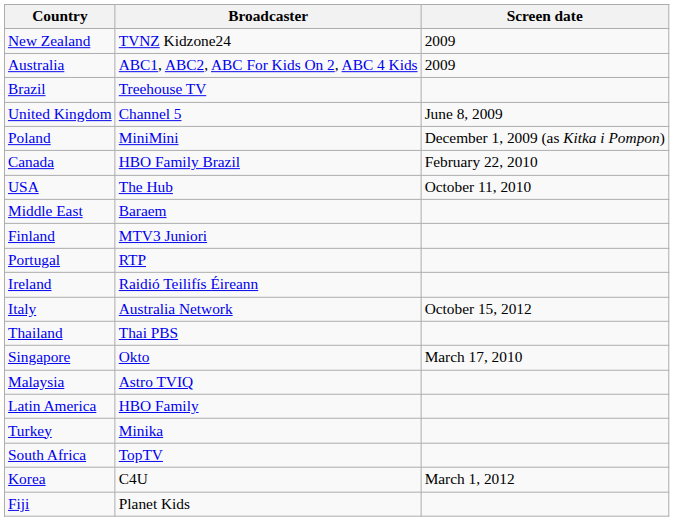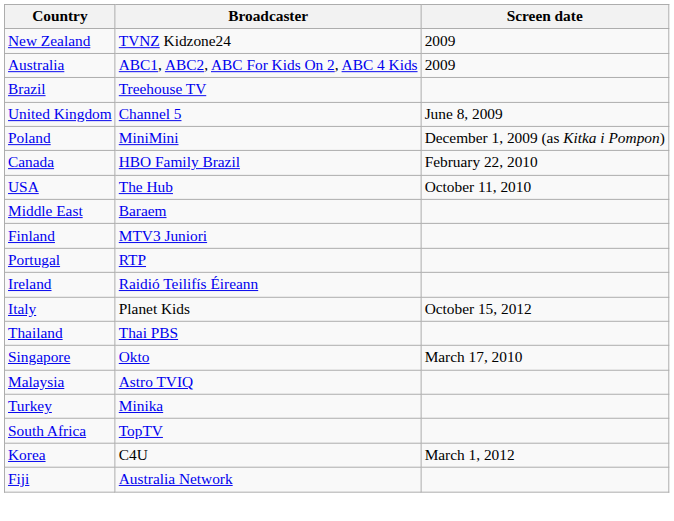 <table class="wikitable">
 <tr>
 <th>Country</th>
 <th>Broadcaster</th>
 <th>Screen date</th>
 </tr>
 <tr>
 <td><a href='#'>New Zealand</a></td>
 <td><a href='#'>TVNZ</a> Kidzone24</td>
 <td>2009 </td>
 </tr>
 <tr>
 <td><a href='#'>Australia</a></td>
 <td><a href='#'>ABC1</a>, <a href='#'>ABC2</a>, <a href='#'>ABC For Kids On 2</a>, <a href='#'>ABC 4 Kids</a></td>
 <td>2009 </td>
 </tr>
 <tr>
 <td><a href='#'>Brazil</a></td>
 <td><a href='#'>Treehouse TV</a></td>
 <td></td>
 </tr>
 <tr>
 <td><a href='#'>United Kingdom</a></td>
 <td><a href='#'>Channel 5</a></td>
 <td>June 8, 2009 </td>
 </tr>
 <tr>
 <td><a href='#'>Poland</a></td>
 <td><a href='#'>MiniMini</a></td>
 <td>December 1, 2009 (as <em>Kitka i Pompon</em>)</td>
 </tr>
 <tr>
 <td><a href='#'>Canada</a></td>
 <td><a href='#'>HBO Family Brazil</a></td>
 <td>February 22, 2010  </td>
 </tr>
 <tr>
 <td><a href='#'>USA</a></td>
 <td><a href='#'>The Hub</a></td>
 <td>October 11, 2010</td>
 </tr>
 <tr>
 <td><a href='#'>Middle East</a></td>
 <td><a href='#'>Baraem</a></td>
 <td></td>
 </tr>
 <tr>
 <td><a href='#'>Finland</a></td>
 <td><a href='#'>MTV3 Juniori</a></td>
 <td></td>
 </tr>
 <tr>
 <td><a href='#'>Portugal</a></td>
 <td><a href='#'>RTP</a></td>
 <td></td>
 </tr>
 <tr>
 <td><a href='#'>Ireland</a></td>
 <td><a href='#'>Raidió Teilifís Éireann</a></td>
 <td></td>
 </tr>
 <tr>
 <td><a href='#'>Italy</a></td>
-<td><a href='#'>Australia Network</a></td>
+<td>Planet Kids</td>
 <td>October 15, 2012</td>
 </tr>
 <tr>
 <td><a href='#'>Thailand</a></td>
 <td><a href='#'>Thai PBS</a></td>
 <td></td>
 </tr>
 <tr>
 <td><a href='#'>Singapore</a></td>
 <td><a href='#'>Okto</a></td>
 <td>March 17, 2010</td>
 </tr>
 <tr>
 <td><a href='#'>Malaysia</a></td>
 <td><a href='#'>Astro TVIQ</a></td>
-<td></td>
-</tr>
-<tr>
-<td><a href='#'>Latin America</a></td>
-<td><a href='#'>HBO Family</a></td>
 <td></td>
 </tr>
 <tr>
 <td><a href='#'>Turkey</a></td>
 <td><a href='#'>Minika</a></td>
 <td></td>
 </tr>
 <tr>
 <td><a href='#'>South Africa</a></td>
 <td><a href='#'>TopTV</a></td>
 <td></td>
 </tr>
 <tr>
 <td><a href='#'>Korea</a></td>
 <td>C4U</td>
 <td>March 1, 2012 </td>
 </tr>
 <tr>
 <td><a href='#'>Fiji</a></td>
-<td>Planet Kids</td>
+<td><a href='#'>Australia Network</a></td>
 <td></td>
 </tr>
 </table>
